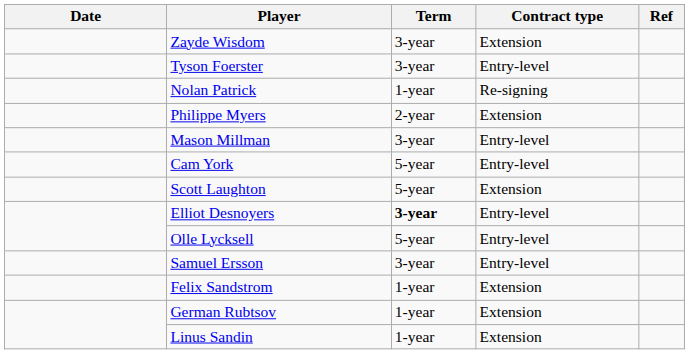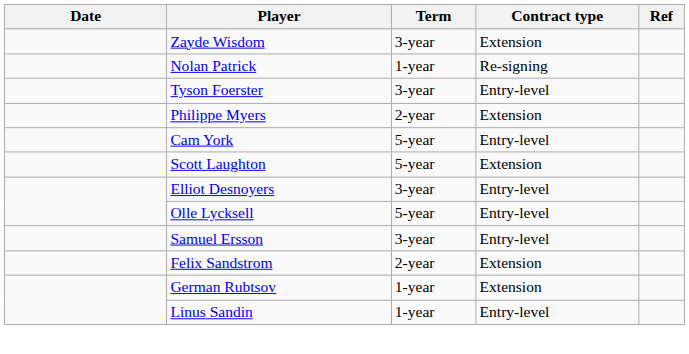 <table class="wikitable">
 <tr>
 <th style="width: 10em;">Date</th>
 <th style="width: 14em;">Player</th>
 <th style="width: 5em;">Term</th>
 <th style="width: 10em;">Contract type</th>
 <th style="width: 2.5em;">Ref</th>
 </tr>
 <tr>
 <td></td>
 <td><a href='#'>Zayde Wisdom</a></td>
 <td>3-year</td>
 <td>Extension</td>
 <td></td>
 </tr>
 <tr>
 <td></td>
+<td><a href='#'>Nolan Patrick</a></td>
+<td>1-year</td>
+<td>Re-signing</td>
+<td></td>
+</tr>
+<tr>
+<td></td>
 <td><a href='#'>Tyson Foerster</a></td>
 <td>3-year</td>
 <td>Entry-level</td>
 <td></td>
 </tr>
 <tr>
 <td></td>
-<td><a href='#'>Nolan Patrick</a></td>
-<td>1-year</td>
-<td>Re-signing</td>
-<td></td>
-</tr>
-<tr>
-<td></td>
 <td><a href='#'>Philippe Myers</a></td>
 <td>2-year</td>
 <td>Extension</td>
-<td></td>
-</tr>
-<tr>
-<td></td>
-<td><a href='#'>Mason Millman</a></td>
-<td>3-year</td>
-<td>Entry-level</td>
 <td></td>
 </tr>
 <tr>
 <td></td>
 <td><a href='#'>Cam York</a></td>
 <td>5-year</td>
 <td>Entry-level</td>
 <td></td>
 </tr>
 <tr>
 <td></td>
 <td><a href='#'>Scott Laughton</a></td>
 <td>5-year</td>
 <td>Extension</td>
 <td></td>
 </tr>
 <tr>
 <td rowspan=2></td>
 <td><a href='#'>Elliot Desnoyers</a></td>
-<td><strong>3-year</strong></td>
+<td>3-year</td>
 <td>Entry-level</td>
 <td></td>
 </tr>
 <tr>
 <td><a href='#'>Olle Lycksell</a></td>
 <td>5-year</td>
 <td>Entry-level</td>
 <td></td>
 </tr>
 <tr>
 <td></td>
 <td><a href='#'>Samuel Ersson</a></td>
 <td>3-year</td>
 <td>Entry-level</td>
 <td></td>
 </tr>
 <tr>
 <td></td>
 <td><a href='#'>Felix Sandstrom</a></td>
-<td>1-year</td>
+<td>2-year</td>
 <td>Extension</td>
 <td></td>
 </tr>
 <tr>
 <td rowspan=2></td>
 <td><a href='#'>German Rubtsov</a></td>
 <td>1-year</td>
 <td>Extension</td>
 <td></td>
 </tr>
 <tr>
 <td><a href='#'>Linus Sandin</a></td>
 <td>1-year</td>
-<td>Extension</td>
+<td>Entry-level</td>
 <td></td>
 </tr>
 </table>
